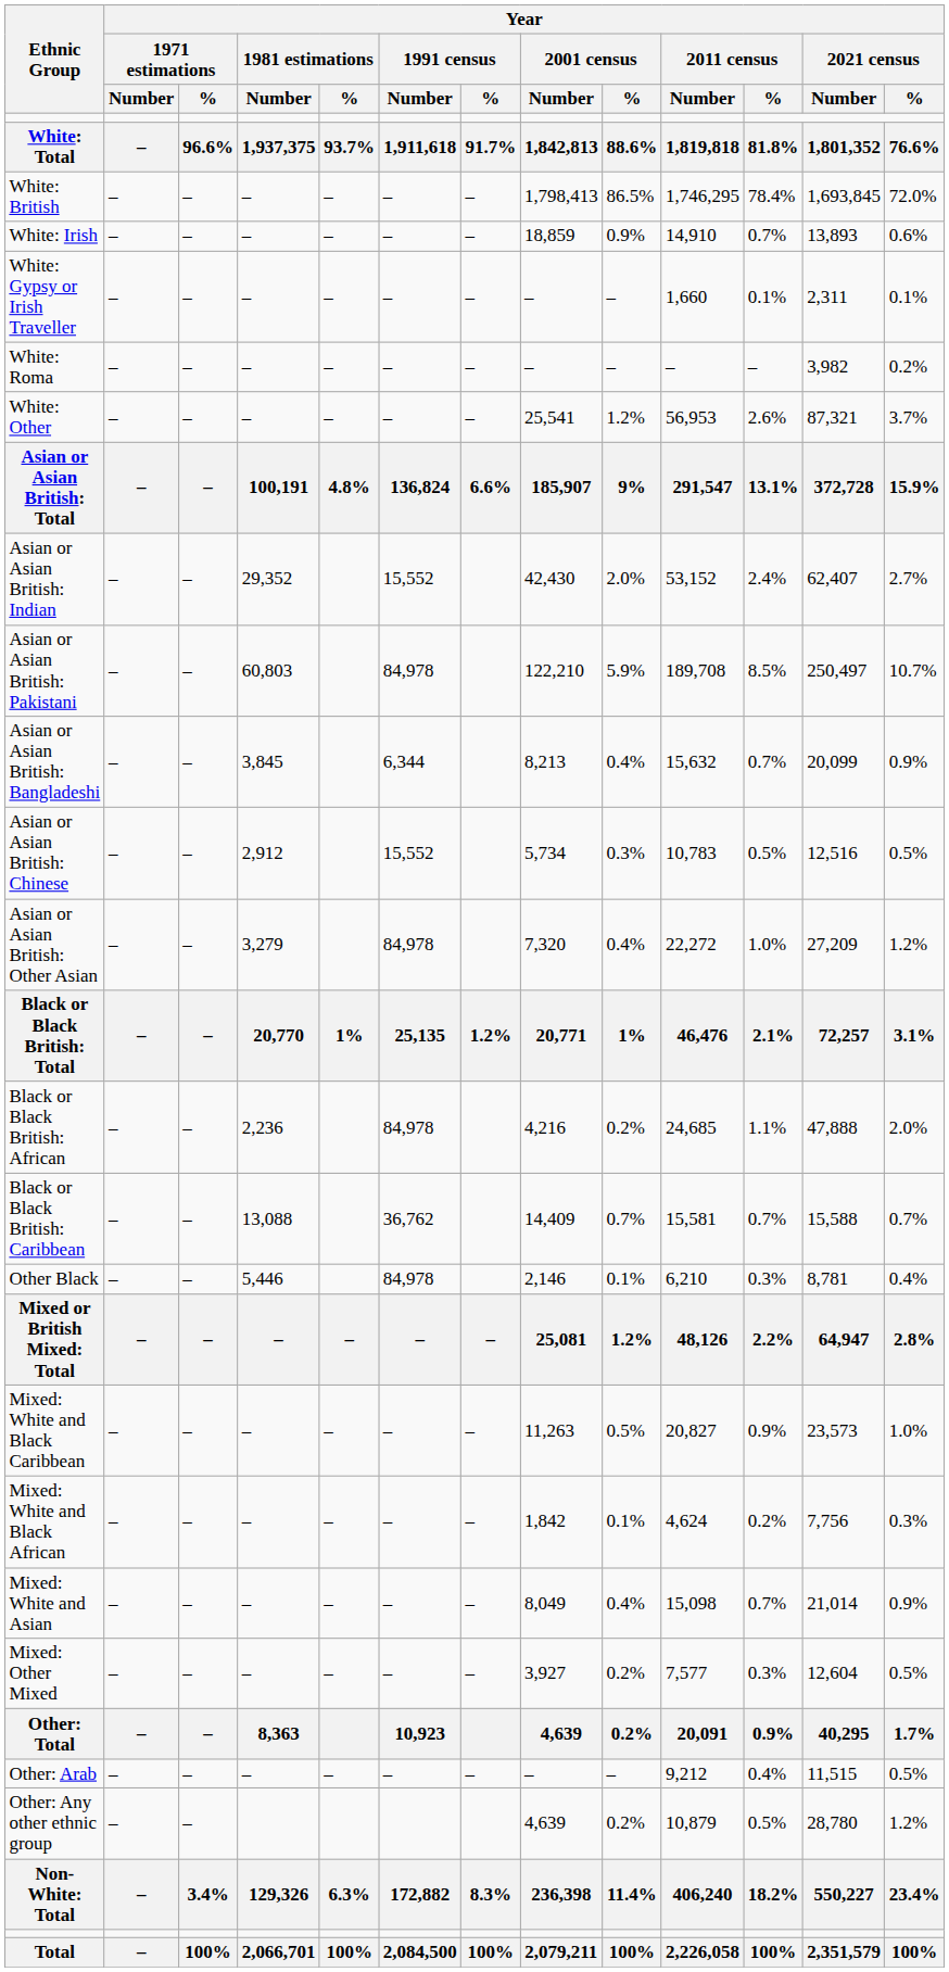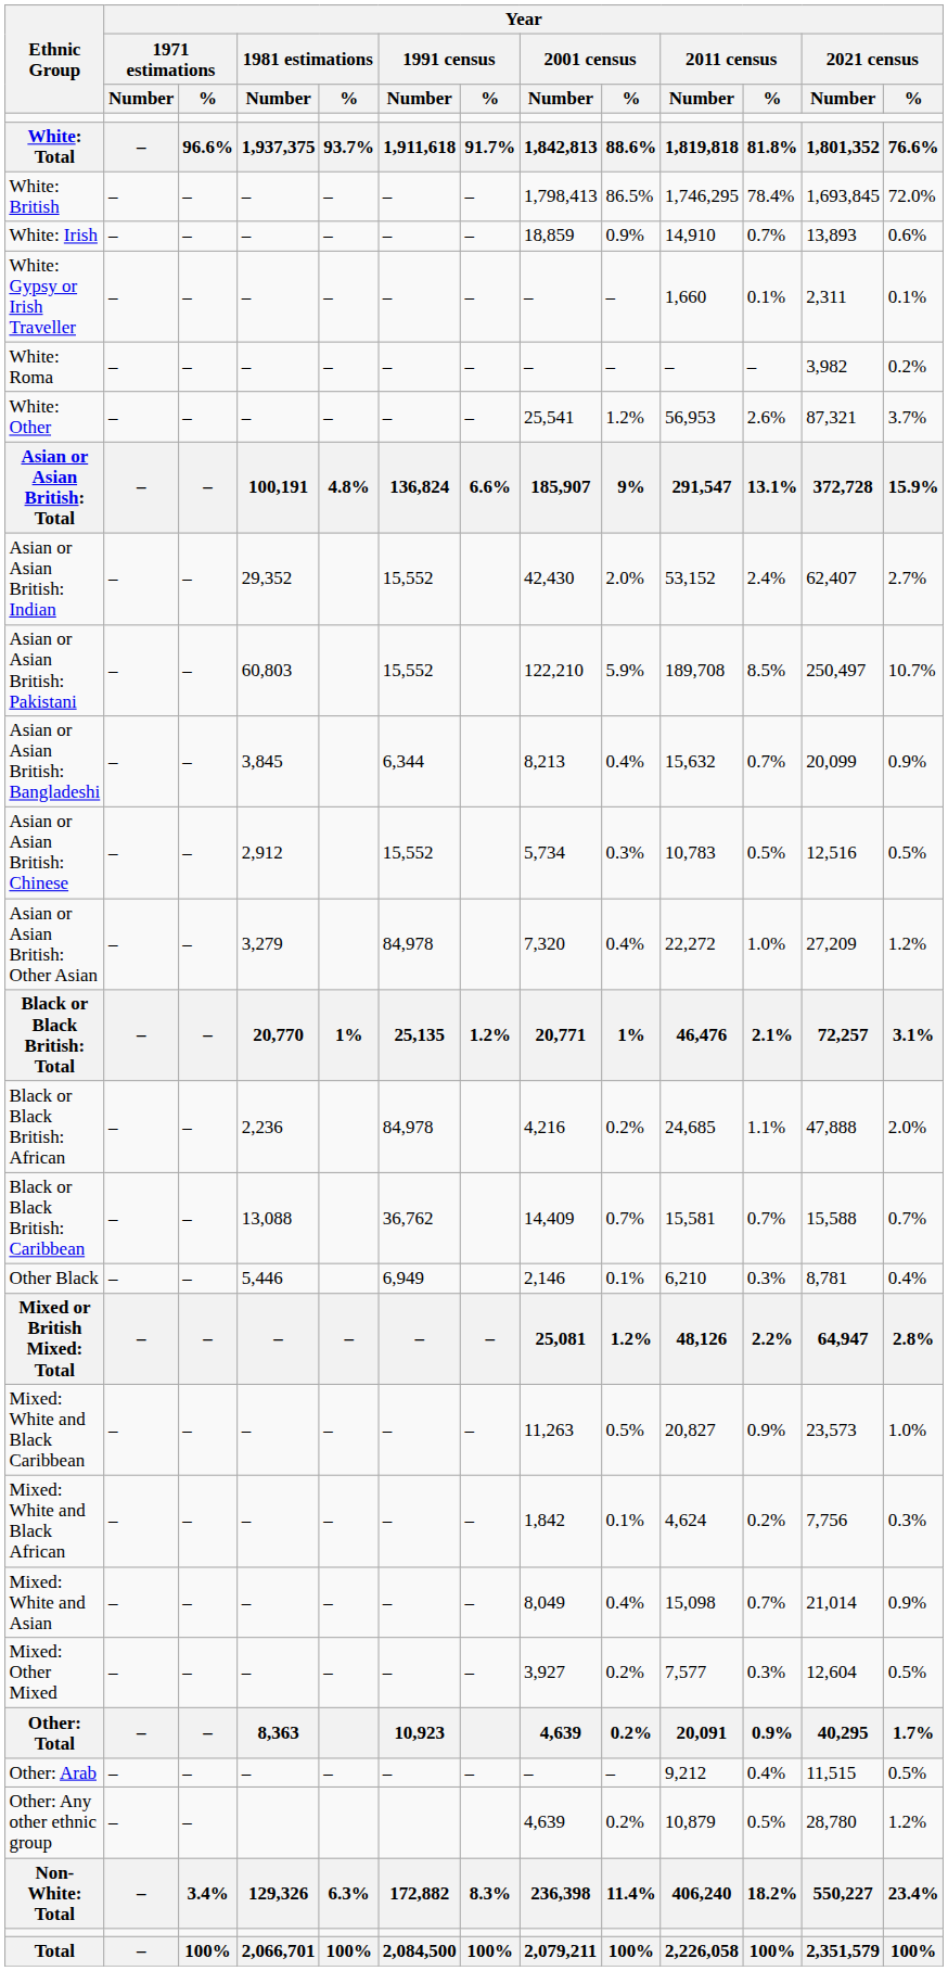 <table class="wikitable sortable">
 <tr>
 <th rowspan="3">Ethnic Group</th>
 <th colspan="12">Year</th>
 </tr>
 <tr>
 <th colspan="2">1971 estimations</th>
 <th colspan="2">1981 estimations</th>
 <th colspan="2">1991 census</th>
 <th colspan="2">2001 census</th>
 <th colspan="2">2011 census</th>
 <th colspan="2">2021 census</th>
 </tr>
 <tr>
 <th>Number</th>
 <th>%</th>
 <th>Number</th>
 <th>%</th>
 <th>Number</th>
 <th>%</th>
 <th>Number</th>
 <th>%</th>
 <th>Number</th>
 <th>%</th>
 <th>Number</th>
 <th>%</th>
 </tr>
 <tr>
 <td></td>
 <td></td>
 <td></td>
 <td></td>
 <td></td>
 <td></td>
 <td></td>
 <td></td>
 <td></td>
 <td></td>
 </tr>
 <tr>
 <th><a href='#'>White</a>: Total</th>
 <th>–</th>
 <th>96.6%</th>
 <th>1,937,375</th>
 <th>93.7%</th>
 <th>1,911,618</th>
 <th>91.7%</th>
 <th>1,842,813</th>
 <th>88.6%</th>
 <th>1,819,818</th>
 <th>81.8%</th>
 <th>1,801,352</th>
 <th>76.6%</th>
 </tr>
 <tr>
 <td>White: <a href='#'>British</a></td>
 <td>–</td>
 <td>–</td>
 <td>–</td>
 <td>–</td>
 <td>–</td>
 <td>–</td>
 <td>1,798,413</td>
 <td>86.5%</td>
 <td>1,746,295</td>
 <td>78.4%</td>
 <td>1,693,845</td>
 <td>72.0%</td>
 </tr>
 <tr>
 <td>White: <a href='#'>Irish</a></td>
 <td>–</td>
 <td>–</td>
 <td>–</td>
 <td>–</td>
 <td>–</td>
 <td>–</td>
 <td>18,859</td>
 <td>0.9%</td>
 <td>14,910</td>
 <td>0.7%</td>
 <td>13,893</td>
 <td>0.6%</td>
 </tr>
 <tr>
 <td>White: <a href='#'>Gypsy or Irish Traveller</a></td>
 <td>–</td>
 <td>–</td>
 <td>–</td>
 <td>–</td>
 <td>–</td>
 <td>–</td>
 <td>–</td>
 <td>–</td>
 <td>1,660</td>
 <td>0.1%</td>
 <td>2,311</td>
 <td>0.1%</td>
 </tr>
 <tr>
 <td>White: Roma</td>
 <td>–</td>
 <td>–</td>
 <td>–</td>
 <td>–</td>
 <td>–</td>
 <td>–</td>
 <td>–</td>
 <td>–</td>
 <td>–</td>
 <td>–</td>
 <td>3,982</td>
 <td>0.2%</td>
 </tr>
 <tr>
 <td>White: <a href='#'>Other</a></td>
 <td>–</td>
 <td>–</td>
 <td>–</td>
 <td>–</td>
 <td>–</td>
 <td>–</td>
 <td>25,541</td>
 <td>1.2%</td>
 <td>56,953</td>
 <td>2.6%</td>
 <td>87,321</td>
 <td>3.7%</td>
 </tr>
 <tr>
 <th><a href='#'>Asian or Asian British</a>: Total</th>
 <th>–</th>
 <th>–</th>
 <th>100,191</th>
 <th>4.8%</th>
 <th>136,824</th>
 <th>6.6%</th>
 <th>185,907</th>
 <th>9%</th>
 <th>291,547</th>
 <th>13.1%</th>
 <th>372,728</th>
 <th>15.9%</th>
 </tr>
 <tr>
 <td>Asian or Asian British: <a href='#'>Indian</a></td>
 <td>–</td>
 <td>–</td>
 <td>29,352</td>
 <td></td>
 <td>15,552</td>
 <td></td>
 <td>42,430</td>
 <td>2.0%</td>
 <td>53,152</td>
 <td>2.4%</td>
 <td>62,407</td>
 <td>2.7%</td>
 </tr>
 <tr>
 <td>Asian or Asian British: <a href='#'>Pakistani</a></td>
 <td>–</td>
 <td>–</td>
 <td>60,803</td>
 <td></td>
-<td>84,978</td>
+<td>15,552</td>
 <td></td>
 <td>122,210</td>
 <td>5.9%</td>
 <td>189,708</td>
 <td>8.5%</td>
 <td>250,497</td>
 <td>10.7%</td>
 </tr>
 <tr>
 <td>Asian or Asian British: <a href='#'>Bangladeshi</a></td>
 <td>–</td>
 <td>–</td>
 <td>3,845</td>
 <td></td>
 <td>6,344</td>
 <td></td>
 <td>8,213</td>
 <td>0.4%</td>
 <td>15,632</td>
 <td>0.7%</td>
 <td>20,099</td>
 <td>0.9%</td>
 </tr>
 <tr>
 <td>Asian or Asian British: <a href='#'>Chinese</a></td>
 <td>–</td>
 <td>–</td>
 <td>2,912</td>
 <td></td>
 <td>15,552</td>
 <td></td>
 <td>5,734</td>
 <td>0.3%</td>
 <td>10,783</td>
 <td>0.5%</td>
 <td>12,516</td>
 <td>0.5%</td>
 </tr>
 <tr>
 <td>Asian or Asian British: Other Asian</td>
 <td>–</td>
 <td>–</td>
 <td>3,279</td>
 <td></td>
 <td>84,978</td>
 <td></td>
 <td>7,320</td>
 <td>0.4%</td>
 <td>22,272</td>
 <td>1.0%</td>
 <td>27,209</td>
 <td>1.2%</td>
 </tr>
 <tr>
 <th>Black or Black British: Total</th>
 <th>–</th>
 <th>–</th>
 <th>20,770</th>
 <th>1%</th>
 <th>25,135</th>
 <th>1.2%</th>
 <th>20,771</th>
 <th>1%</th>
 <th>46,476</th>
 <th>2.1%</th>
 <th>72,257</th>
 <th>3.1%</th>
 </tr>
 <tr>
 <td>Black or Black British: African</td>
 <td>–</td>
 <td>–</td>
 <td>2,236</td>
 <td></td>
 <td>84,978</td>
 <td></td>
 <td>4,216</td>
 <td>0.2%</td>
 <td>24,685</td>
 <td>1.1%</td>
 <td>47,888</td>
 <td>2.0%</td>
 </tr>
 <tr>
 <td>Black or Black British: <a href='#'>Caribbean</a></td>
 <td>–</td>
 <td>–</td>
 <td>13,088</td>
 <td></td>
 <td>36,762</td>
 <td></td>
 <td>14,409</td>
 <td>0.7%</td>
 <td>15,581</td>
 <td>0.7%</td>
 <td>15,588</td>
 <td>0.7%</td>
 </tr>
 <tr>
 <td Black or British:>Other Black</td>
 <td>–</td>
 <td>–</td>
 <td>5,446</td>
 <td></td>
-<td>84,978</td>
+<td>6,949</td>
 <td></td>
 <td>2,146</td>
 <td>0.1%</td>
 <td>6,210</td>
 <td>0.3%</td>
 <td>8,781</td>
 <td>0.4%</td>
 </tr>
 <tr>
 <th>Mixed or British Mixed: Total</th>
 <th>–</th>
 <th>–</th>
 <th>–</th>
 <th>–</th>
 <th>–</th>
 <th>–</th>
 <th>25,081</th>
 <th>1.2%</th>
 <th>48,126</th>
 <th>2.2%</th>
 <th>64,947</th>
 <th>2.8%</th>
 </tr>
 <tr>
 <td>Mixed: White and Black Caribbean</td>
 <td>–</td>
 <td>–</td>
 <td>–</td>
 <td>–</td>
 <td>–</td>
 <td>–</td>
 <td>11,263</td>
 <td>0.5%</td>
 <td>20,827</td>
 <td>0.9%</td>
 <td>23,573</td>
 <td>1.0%</td>
 </tr>
 <tr>
 <td>Mixed: White and Black African</td>
 <td>–</td>
 <td>–</td>
 <td>–</td>
 <td>–</td>
 <td>–</td>
 <td>–</td>
 <td>1,842</td>
 <td>0.1%</td>
 <td>4,624</td>
 <td>0.2%</td>
 <td>7,756</td>
 <td>0.3%</td>
 </tr>
 <tr>
 <td>Mixed: White and Asian</td>
 <td>–</td>
 <td>–</td>
 <td>–</td>
 <td>–</td>
 <td>–</td>
 <td>–</td>
 <td>8,049</td>
 <td>0.4%</td>
 <td>15,098</td>
 <td>0.7%</td>
 <td>21,014</td>
 <td>0.9%</td>
 </tr>
 <tr>
 <td>Mixed: Other Mixed</td>
 <td>–</td>
 <td>–</td>
 <td>–</td>
 <td>–</td>
 <td>–</td>
 <td>–</td>
 <td>3,927</td>
 <td>0.2%</td>
 <td>7,577</td>
 <td>0.3%</td>
 <td>12,604</td>
 <td>0.5%</td>
 </tr>
 <tr>
 <th>Other: Total</th>
 <th>–</th>
 <th>–</th>
 <th>8,363</th>
 <th></th>
 <th>10,923</th>
 <th></th>
 <th>4,639</th>
 <th>0.2%</th>
 <th>20,091</th>
 <th>0.9%</th>
 <th>40,295</th>
 <th>1.7%</th>
 </tr>
 <tr>
 <td>Other: <a href='#'>Arab</a></td>
 <td>–</td>
 <td>–</td>
 <td>–</td>
 <td>–</td>
 <td>–</td>
 <td>–</td>
 <td>–</td>
 <td>–</td>
 <td>9,212</td>
 <td>0.4%</td>
 <td>11,515</td>
 <td>0.5%</td>
 </tr>
 <tr>
 <td>Other: Any other ethnic group</td>
 <td>–</td>
 <td>–</td>
 <td></td>
 <td></td>
 <td></td>
 <td></td>
 <td>4,639</td>
 <td>0.2%</td>
 <td>10,879</td>
 <td>0.5%</td>
 <td>28,780</td>
 <td>1.2%</td>
 </tr>
 <tr>
 <th>Non-White: Total</th>
 <th>–</th>
 <th>3.4%</th>
 <th>129,326</th>
 <th>6.3%</th>
 <th>172,882</th>
 <th>8.3%</th>
 <th>236,398</th>
 <th>11.4%</th>
 <th>406,240</th>
 <th>18.2%</th>
 <th>550,227</th>
 <th>23.4%</th>
 </tr>
 <tr>
 <td></td>
 <td></td>
 <td></td>
 <td></td>
 <td></td>
 <td></td>
 <td></td>
 <td></td>
 <td></td>
 <td></td>
 <td></td>
 <td></td>
 <td></td>
 </tr>
 <tr>
 <th>Total</th>
 <th>–</th>
 <th>100%</th>
 <th>2,066,701</th>
 <th>100%</th>
 <th>2,084,500</th>
 <th>100%</th>
 <th>2,079,211</th>
 <th>100%</th>
 <th>2,226,058</th>
 <th>100%</th>
 <th>2,351,579</th>
 <th>100%</th>
 </tr>
 </table>
